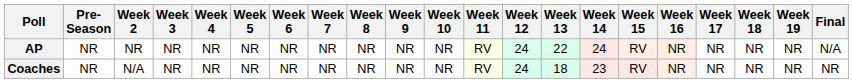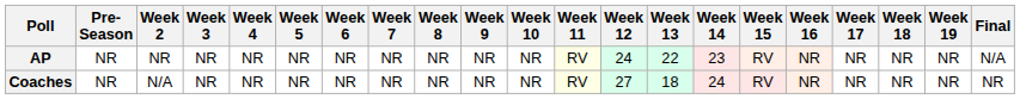 <table class="wikitable" style="white-space:nowrap;font-size:90%">
 <tr>
 <th>Poll</th>
 <th>Pre-<br>Season</th>
 <th>Week<br>2</th>
 <th>Week<br>3</th>
 <th>Week<br>4</th>
 <th>Week<br>5</th>
 <th>Week<br>6</th>
 <th>Week<br>7</th>
 <th>Week<br>8</th>
 <th>Week<br>9</th>
 <th>Week<br>10</th>
 <th>Week<br>11</th>
 <th>Week<br>12</th>
 <th>Week<br>13</th>
 <th>Week<br>14</th>
 <th>Week<br>15</th>
 <th>Week<br>16</th>
 <th>Week<br>17</th>
 <th>Week<br>18</th>
 <th>Week<br>19</th>
 <th>Final</th>
 </tr>
 <tr style="text-align:center;">
 <th>AP</th>
 <td style="background:#FFF;">NR</td>
 <td style="background:#FFF;">NR</td>
 <td style="background:#FFF;">NR</td>
 <td style="background:#FFF;">NR</td>
 <td style="background:#FFF;">NR</td>
 <td style="background:#FFF;">NR</td>
 <td style="background:#FFF;">NR</td>
 <td style="background:#FFF;">NR</td>
 <td style="background:#FFF;">NR</td>
 <td style="background:#FFF;">NR</td>
 <td style="background:#FFFFE6;">RV</td>
 <td style="background:#D8FFEB;">24</td>
 <td style="background:#D8FFEB;">22</td>
-<td style="background:#FFE6E6;">24</td>
+<td style="background:#FFE6E6;">23</td>
 <td style="background:#FFEFE6;">RV</td>
 <td style="background:#FFEFE6;">NR</td>
 <td style="background:#FFF;">NR</td>
 <td style="background:#FFF;">NR</td>
 <td style="background:#FFF;">NR</td>
 <td style="background:#FFF;">N/A</td>
 </tr>
 <tr style="text-align:center;">
 <th>Coaches</th>
 <td style="background:#FFF;">NR</td>
 <td style="background:#FFF;">N/A</td>
 <td style="background:#FFF;">NR</td>
 <td style="background:#FFF;">NR</td>
 <td style="background:#FFF;">NR</td>
 <td style="background:#FFF;">NR</td>
 <td style="background:#FFF;">NR</td>
 <td style="background:#FFF;">NR</td>
 <td style="background:#FFF;">NR</td>
 <td style="background:#FFF;">NR</td>
 <td style="background:#FFFFE6;">RV</td>
-<td style="background:#D8FFEB;">24</td>
+<td style="background:#D8FFEB;">27</td>
 <td style="background:#D8FFEB;">18</td>
-<td style="background:#FFE6E6;">23</td>
+<td style="background:#FFE6E6;">24</td>
 <td style="background:#FFE6E6;">RV</td>
 <td style="background:#FFEFE6;">NR</td>
 <td style="background:#FFF;">NR</td>
 <td style="background:#FFF;">NR</td>
 <td style="background:#FFF;">NR</td>
 <td style="background:#FFF;">NR</td>
 </tr>
 </table>
